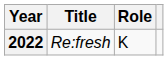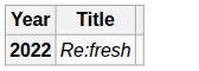 <table class="wikitable sortable plainrowheaders">
 <tr>
 <th scope="col">Year</th>
 <th scope="col">Title</th>
-<th scope="col">Role</th>
 <th scope="col" class="unsortable"></th>
 </tr>
 <tr>
 <th scope="row">2022</th>
 <td><em>Re:fresh</em></td>
-<td>K</td>
 <td></td>
 </tr>
 </table>
